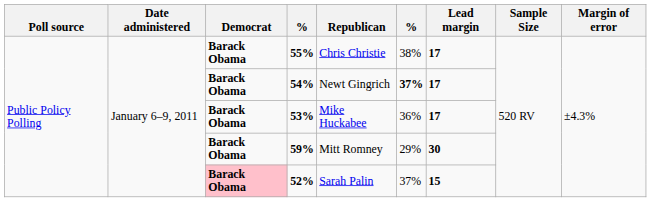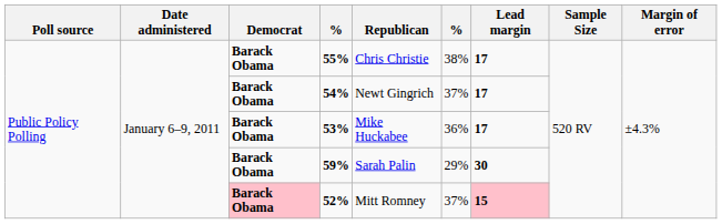 <table class="wikitable">
 <tr valign=bottom>
 <th>Poll source</th>
 <th>Date administered</th>
 <th>Democrat</th>
 <th>%</th>
 <th>Republican</th>
 <th>%</th>
 <th>Lead margin</th>
 <th>Sample Size</th>
 <th>Margin of error</th>
 </tr>
 <tr>
 <td rowspan="5"><a href='#'>Public Policy Polling</a></td>
 <td rowspan="5">January 6–9, 2011</td>
 <td><strong>Barack Obama</strong></td>
 <td><strong>55%</strong></td>
 <td><a href='#'>Chris Christie</a></td>
 <td>38%</td>
 <td><strong>17</strong></td>
 <td rowspan="6">520 RV</td>
 <td rowspan="6">±4.3%</td>
 </tr>
 <tr>
 <td><strong>Barack Obama</strong></td>
 <td><strong>54%</strong></td>
 <td>Newt Gingrich</td>
-<td><strong>37%</strong></td>
+<td>37%</td>
 <td><strong>17</strong></td>
 </tr>
 <tr>
 <td><strong>Barack Obama</strong></td>
 <td><strong>53%</strong></td>
 <td><a href='#'>Mike Huckabee</a></td>
 <td>36%</td>
 <td><strong>17</strong></td>
 </tr>
 <tr>
 <td><strong>Barack Obama</strong></td>
 <td><strong>59%</strong></td>
-<td>Mitt Romney</td>
+<td><a href='#'>Sarah Palin</a></td>
 <td>29%</td>
 <td><strong>30</strong></td>
 </tr>
 <tr>
 <td style="background: pink;"><strong>Barack Obama</strong></td>
 <td><strong>52%</strong></td>
-<td><a href='#'>Sarah Palin</a></td>
+<td>Mitt Romney</td>
 <td>37%</td>
-<td><strong>15</strong></td>
+<td style="background: pink;"><strong>15</strong></td>
 </tr>
 </table>
